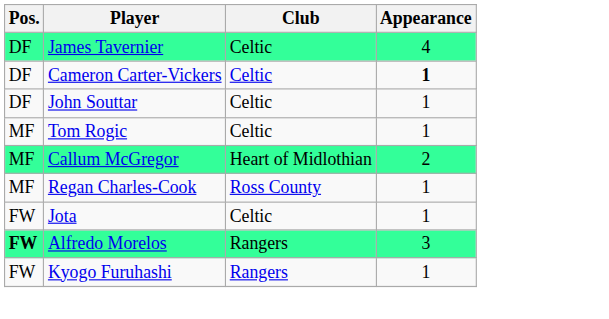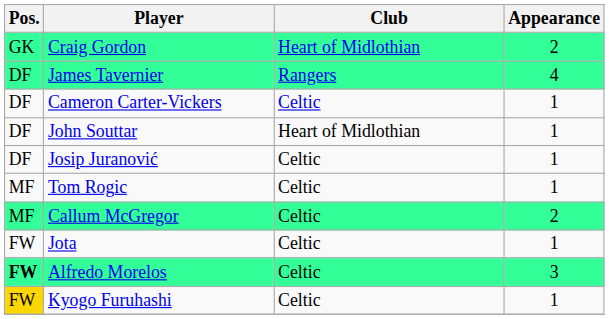 <table class="wikitable">
 <tr>
 <th>Pos.</th>
 <th>Player</th>
 <th>Club</th>
 <th>Appearance</th>
 </tr>
 <tr style="background:#33ff99;">
+<td>GK</td>
+<td style="width:200px;"><a href='#'>Craig Gordon</a> </td>
+<td style="width:200px;"><a href='#'>Heart of Midlothian</a></td>
+<td align="center">2</td>
+</tr>
+<tr style="background:#33ff99;">
 <td>DF</td>
 <td><a href='#'>James Tavernier</a> </td>
-<td>Celtic</td>
+<td><a href='#'>Rangers</a></td>
 <td align="center">4</td>
 </tr>
 <tr>
 <td>DF</td>
 <td><a href='#'>Cameron Carter-Vickers</a></td>
 <td><a href='#'>Celtic</a></td>
-<td align="center"><strong>1</strong></td>
+<td align="center">1</td>
 </tr>
 <tr>
 <td>DF</td>
 <td><a href='#'>John Souttar</a></td>
+<td>Heart of Midlothian</td>
+<td align="center">1</td>
+</tr>
+<tr>
+<td>DF</td>
+<td><a href='#'>Josip Juranović</a></td>
 <td>Celtic</td>
 <td align="center">1</td>
 </tr>
 <tr>
 <td>MF</td>
 <td><a href='#'>Tom Rogic</a></td>
 <td>Celtic</td>
 <td align="center">1</td>
 </tr>
 <tr style="background:#33ff99;">
 <td>MF</td>
 <td><a href='#'>Callum McGregor</a> </td>
-<td>Heart of Midlothian</td>
+<td>Celtic</td>
 <td align="center">2</td>
-</tr>
-<tr>
-<td>MF</td>
-<td><a href='#'>Regan Charles-Cook</a></td>
-<td><a href='#'>Ross County</a></td>
-<td align="center">1</td>
 </tr>
 <tr>
 <td>FW</td>
 <td><a href='#'>Jota</a></td>
 <td>Celtic</td>
 <td align="center">1</td>
 </tr>
 <tr style="background:#33ff99;">
 <td><strong>FW</strong></td>
 <td><a href='#'>Alfredo Morelos</a> </td>
-<td>Rangers</td>
+<td>Celtic</td>
 <td align="center">3</td>
 </tr>
 <tr>
-<td>FW</td>
+<td style="background: gold;">FW</td>
 <td><a href='#'>Kyogo Furuhashi</a></td>
-<td><a href='#'>Rangers</a></td>
+<td>Celtic</td>
 <td align="center">1</td>
 </tr>
 <tr>
 </tr>
 </table>
